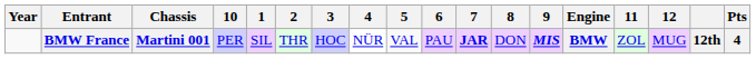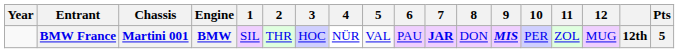 <table class="wikitable" style="text-align:center; font-size:85%">
 <tr>
 <th>Year</th>
 <th>Entrant</th>
 <th>Chassis</th>
-<th>10</th>
+<th>Engine</th>
 <th>1</th>
 <th>2</th>
 <th>3</th>
 <th>4</th>
 <th>5</th>
 <th>6</th>
 <th>7</th>
 <th>8</th>
 <th>9</th>
-<th>Engine</th>
+<th>10</th>
 <th>11</th>
 <th>12</th>
 <th></th>
 <th>Pts</th>
 </tr>
 <tr>
 <td></td>
 <th nowrap><a href='#'>BMW France</a></th>
 <th nowrap><a href='#'>Martini 001</a></th>
-<td style="background:#CFCFFF;"><a href='#'>PER</a><br></td>
+<th nowrap><a href='#'>BMW</a></th>
 <td style="background:#EFCFFF;"><a href='#'>SIL</a><br></td>
 <td style="background:#DFFFDF;"><a href='#'>THR</a><br></td>
 <td style="background:#CFCFFF;"><a href='#'>HOC</a><br></td>
 <td style="background:#FFFFFF;"><a href='#'>NÜR</a><br></td>
 <td><a href='#'>VAL</a></td>
 <td style="background:#EFCFFF;"><a href='#'>PAU</a><br></td>
 <td style="background:#EFCFFF;"><strong><a href='#'>JAR</a><br></strong></td>
 <td style="background:#EFCFFF;"><a href='#'>DON</a><br></td>
 <td style="background:#EFCFFF;"><strong><em><a href='#'>MIS</a></em></strong><br></td>
-<th nowrap><a href='#'>BMW</a></th>
+<td style="background:#CFCFFF;"><a href='#'>PER</a><br></td>
 <td style="background:#DFFFDF;"><a href='#'>ZOL</a><br></td>
 <td style="background:#EFCFFF;"><a href='#'>MUG</a><br></td>
 <th>12th</th>
-<th>4</th>
+<th>5</th>
 </tr>
 </table>
